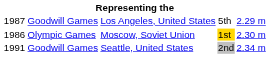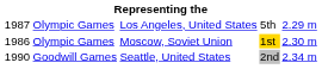 <table>
 <tr>
 <th colspan="6">Representing the </th>
 </tr>
 <tr>
 <td>1987</td>
-<td><a href='#'>Goodwill Games</a></td>
+<td><a href='#'>Olympic Games</a></td>
 <td><a href='#'>Los Angeles, United States</a></td>
 <td>5th</td>
 <td><a href='#'>2.29 m</a></td>
 </tr>
 <tr>
 <td>1986</td>
 <td><a href='#'>Olympic Games</a></td>
 <td><a href='#'>Moscow, Soviet Union</a></td>
 <td bgcolor=gold>1st</td>
 <td><a href='#'>2.30 m</a></td>
 </tr>
 <tr>
-<td>1991</td>
+<td>1990</td>
 <td><a href='#'>Goodwill Games</a></td>
 <td><a href='#'>Seattle, United States</a></td>
 <td bgcolor=silver>2nd</td>
 <td><a href='#'>2.34 m</a></td>
 </tr>
 </table>
